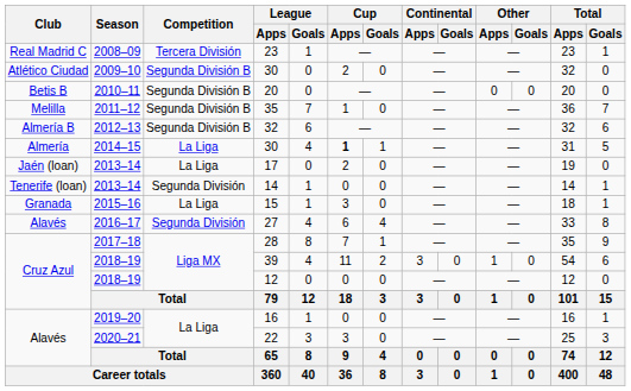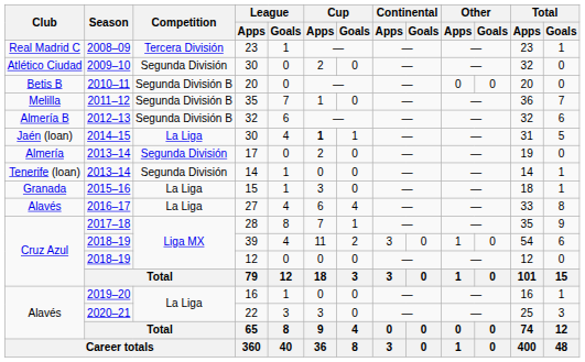 <table class="wikitable" style="text-align: center;">
 <tr>
 <th rowspan="2">Club</th>
 <th rowspan="2">Season</th>
 <th rowspan="2">Competition</th>
 <th colspan="2">League</th>
 <th colspan="2">Cup</th>
 <th colspan="2">Continental</th>
 <th colspan="2">Other</th>
 <th colspan="2">Total</th>
 </tr>
 <tr>
 <th>Apps</th>
 <th>Goals</th>
 <th>Apps</th>
 <th>Goals</th>
 <th>Apps</th>
 <th>Goals</th>
 <th>Apps</th>
 <th>Goals</th>
 <th>Apps</th>
 <th>Goals</th>
 </tr>
 <tr>
 <td><a href='#'>Real Madrid C</a></td>
 <td><a href='#'>2008–09</a></td>
 <td><a href='#'>Tercera División</a></td>
 <td>23</td>
 <td>1</td>
 <td colspan="2">—</td>
 <td colspan="2">—</td>
 <td colspan="2">—</td>
 <td>23</td>
 <td>1</td>
 </tr>
 <tr>
 <td><a href='#'>Atlético Ciudad</a></td>
 <td><a href='#'>2009–10</a></td>
-<td valign="center"><a href='#'>Segunda División B</a></td>
+<td>Segunda División</td>
 <td>30</td>
 <td>0</td>
 <td>2</td>
 <td>0</td>
 <td colspan="2">—</td>
 <td colspan="2">—</td>
 <td>32</td>
 <td>0</td>
 </tr>
 <tr>
 <td><a href='#'>Betis B</a></td>
 <td><a href='#'>2010–11</a></td>
 <td>Segunda División B</td>
 <td>20</td>
 <td>0</td>
 <td colspan="2">—</td>
 <td colspan="2">—</td>
 <td>0</td>
 <td>0</td>
 <td>20</td>
 <td>0</td>
 </tr>
 <tr>
 <td><a href='#'>Melilla</a></td>
 <td><a href='#'>2011–12</a></td>
 <td>Segunda División B</td>
 <td>35</td>
 <td>7</td>
 <td>1</td>
 <td>0</td>
 <td colspan="2">—</td>
 <td colspan="2">—</td>
 <td>36</td>
 <td>7</td>
 </tr>
 <tr>
 <td><a href='#'>Almería B</a></td>
 <td><a href='#'>2012–13</a></td>
 <td>Segunda División B</td>
 <td>32</td>
 <td>6</td>
 <td colspan="2">—</td>
 <td colspan="2">—</td>
 <td colspan="2">—</td>
 <td>32</td>
 <td>6</td>
 </tr>
 <tr>
-<td><a href='#'>Almería</a></td>
+<td><a href='#'>Jaén</a> (loan)</td>
 <td><a href='#'>2014–15</a></td>
 <td><a href='#'>La Liga</a></td>
 <td>30</td>
 <td>4</td>
 <td><strong>1</strong></td>
 <td>1</td>
 <td colspan="2">—</td>
 <td colspan="2">—</td>
 <td>31</td>
 <td>5</td>
 </tr>
 <tr>
-<td><a href='#'>Jaén</a> (loan)</td>
+<td><a href='#'>Almería</a></td>
 <td><a href='#'>2013–14</a></td>
-<td>La Liga</td>
+<td valign="center"><a href='#'>Segunda División</a></td>
 <td>17</td>
 <td>0</td>
 <td>2</td>
 <td>0</td>
 <td colspan="2">—</td>
 <td colspan="2">—</td>
 <td>19</td>
 <td>0</td>
 </tr>
 <tr>
 <td><a href='#'>Tenerife</a> (loan)</td>
 <td><a href='#'>2013–14</a></td>
 <td>Segunda División</td>
 <td>14</td>
 <td>1</td>
 <td>0</td>
 <td>0</td>
 <td colspan="2">—</td>
 <td colspan="2">—</td>
 <td>14</td>
 <td>1</td>
 </tr>
 <tr>
 <td><a href='#'>Granada</a></td>
 <td><a href='#'>2015–16</a></td>
 <td>La Liga</td>
 <td>15</td>
 <td>1</td>
 <td>3</td>
 <td>0</td>
 <td colspan="2">—</td>
 <td colspan="2">—</td>
 <td>18</td>
 <td>1</td>
 </tr>
 <tr>
 <td><a href='#'>Alavés</a></td>
 <td><a href='#'>2016–17</a></td>
-<td valign="center"><a href='#'>Segunda División</a></td>
+<td>La Liga</td>
 <td>27</td>
 <td>4</td>
 <td>6</td>
 <td>4</td>
 <td colspan="2">—</td>
 <td colspan="2">—</td>
 <td>33</td>
 <td>8</td>
 </tr>
 <tr>
 <td rowspan=4><a href='#'>Cruz Azul</a></td>
 <td><a href='#'>2017–18</a></td>
 <td rowspan="3"><a href='#'>Liga MX</a></td>
 <td>28</td>
 <td>8</td>
 <td>7</td>
 <td>1</td>
 <td colspan="2">—</td>
 <td colspan="2">—</td>
 <td>35</td>
 <td>9</td>
 </tr>
 <tr>
 <td><a href='#'>2018–19</a></td>
 <td>39</td>
 <td>4</td>
 <td>11</td>
 <td>2</td>
 <td>3</td>
 <td>0</td>
 <td>1</td>
 <td>0</td>
 <td>54</td>
 <td>6</td>
 </tr>
 <tr>
 <td><a href='#'>2018–19</a></td>
 <td>12</td>
 <td>0</td>
 <td>0</td>
 <td>0</td>
 <td colspan="2">—</td>
 <td colspan="2">—</td>
 <td>12</td>
 <td>0</td>
 </tr>
 <tr>
 <th colspan=2>Total</th>
 <th>79</th>
 <th>12</th>
 <th>18</th>
 <th>3</th>
 <th>3</th>
 <th>0</th>
 <th>1</th>
 <th>0</th>
 <th>101</th>
 <th>15</th>
 </tr>
 <tr>
 <td rowspan=3>Alavés</td>
 <td><a href='#'>2019–20</a></td>
 <td rowspan=2>La Liga</td>
 <td>16</td>
 <td>1</td>
 <td>0</td>
 <td>0</td>
 <td colspan="2">—</td>
 <td colspan="2">—</td>
 <td>16</td>
 <td>1</td>
 </tr>
 <tr>
 <td><a href='#'>2020–21</a></td>
 <td>22</td>
 <td>3</td>
 <td>3</td>
 <td>0</td>
 <td colspan="2">—</td>
 <td colspan="2">—</td>
 <td>25</td>
 <td>3</td>
 </tr>
 <tr>
 <th colspan=2>Total</th>
 <th>65</th>
 <th>8</th>
 <th>9</th>
 <th>4</th>
 <th>0</th>
 <th>0</th>
 <th>0</th>
 <th>0</th>
 <th>74</th>
 <th>12</th>
 </tr>
 <tr>
 <th colspan="3">Career totals</th>
 <th>360</th>
 <th>40</th>
 <th>36</th>
 <th>8</th>
 <th>3</th>
 <th>0</th>
 <th>1</th>
 <th>0</th>
 <th>400</th>
 <th>48</th>
 </tr>
 </table>
